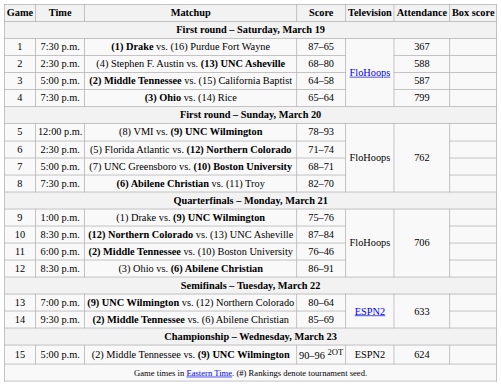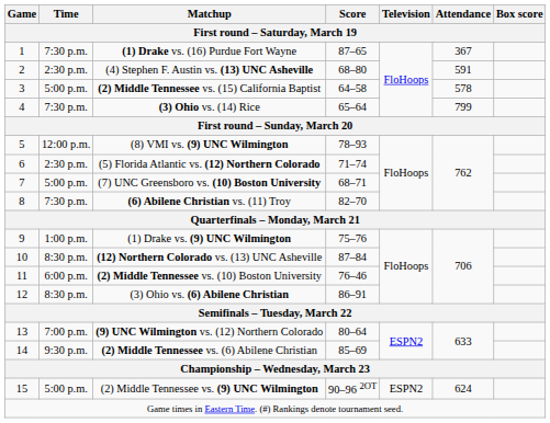 <table class="wikitable" style="font-size: 95%;text-align:center">
 <tr>
 <th>Game</th>
 <th>Time</th>
 <th>Matchup</th>
 <th>Score</th>
 <th>Television</th>
 <th>Attendance</th>
 <th>Box score</th>
 </tr>
 <tr>
 <th colspan="8">First round – Saturday, March 19</th>
 </tr>
 <tr>
 <td>1</td>
 <td>7:30 p.m.</td>
 <td><strong>(1) Drake</strong> vs. (16) Purdue Fort Wayne</td>
 <td>87–65</td>
 <td rowspan=4><a href='#'>FloHoops</a></td>
 <td>367</td>
 <td></td>
 </tr>
 <tr>
 <td>2</td>
 <td>2:30 p.m.</td>
 <td>(4) Stephen F. Austin vs. <strong>(13) UNC Asheville</strong></td>
 <td>68–80</td>
-<td>588</td>
+<td>591</td>
 <td></td>
 </tr>
 <tr>
 <td>3</td>
 <td>5:00 p.m.</td>
 <td><strong>(2) Middle Tennessee</strong> vs. (15) California Baptist</td>
 <td>64–58</td>
-<td>587</td>
+<td>578</td>
 <td></td>
 </tr>
 <tr>
 <td>4</td>
 <td>7:30 p.m.</td>
 <td><strong>(3) Ohio</strong> vs. (14) Rice</td>
 <td>65–64</td>
 <td>799</td>
 <td></td>
 </tr>
 <tr>
 <th colspan="8">First round – Sunday, March 20</th>
 </tr>
 <tr>
 <td>5</td>
 <td>12:00 p.m.</td>
 <td>(8) VMI vs. <strong>(9) UNC Wilmington</strong></td>
 <td>78–93</td>
 <td rowspan=4>FloHoops</td>
 <td rowspan="4">762</td>
 <td></td>
 </tr>
 <tr>
 <td>6</td>
 <td>2:30 p.m.</td>
 <td>(5) Florida Atlantic vs. <strong>(12) Northern Colorado</strong></td>
 <td>71–74</td>
 <td></td>
 </tr>
 <tr>
 <td>7</td>
 <td>5:00 p.m.</td>
 <td>(7) UNC Greensboro vs. <strong>(10) Boston University</strong></td>
 <td>68–71</td>
 <td></td>
 </tr>
 <tr>
 <td>8</td>
 <td>7:30 p.m.</td>
 <td><strong>(6) Abilene Christian</strong> vs. (11) Troy</td>
 <td>82–70</td>
 <td></td>
 </tr>
 <tr>
 <th colspan="8">Quarterfinals – Monday, March 21</th>
 </tr>
 <tr>
 <td>9</td>
 <td>1:00 p.m.</td>
 <td>(1) Drake vs. <strong>(9) UNC Wilmington</strong></td>
 <td>75–76</td>
 <td rowspan=4>FloHoops</td>
 <td rowspan="4">706</td>
 <td></td>
 </tr>
 <tr>
 <td>10</td>
 <td>8:30 p.m.</td>
 <td><strong>(12) Northern Colorado</strong> vs. (13) UNC Asheville</td>
 <td>87–84</td>
 <td></td>
 </tr>
 <tr>
 <td>11</td>
 <td>6:00 p.m.</td>
 <td><strong>(2) Middle Tennessee</strong> vs. (10) Boston University</td>
 <td>76–46</td>
 <td></td>
 </tr>
 <tr>
 <td>12</td>
 <td>8:30 p.m.</td>
 <td>(3) Ohio vs. <strong>(6) Abilene Christian </strong></td>
 <td>86–91</td>
 <td></td>
 </tr>
 <tr>
 <th colspan="8">Semifinals – Tuesday, March 22</th>
 </tr>
 <tr>
 <td>13</td>
 <td>7:00 p.m.</td>
 <td><strong>(9) UNC Wilmington</strong> vs. (12) Northern Colorado</td>
 <td>80–64</td>
 <td rowspan=2><a href='#'>ESPN2</a></td>
 <td rowspan="2">633</td>
 <td></td>
 </tr>
 <tr>
 <td>14</td>
 <td>9:30 p.m.</td>
 <td><strong>(2) Middle Tennessee</strong> vs. (6) Abilene Christian</td>
 <td>85–69</td>
 <td></td>
 </tr>
 <tr>
 <th colspan="8">Championship – Wednesday, March 23</th>
 </tr>
 <tr>
 <td>15</td>
 <td>5:00 p.m.</td>
 <td>(2) Middle Tennessee vs. <strong>(9) UNC Wilmington</strong></td>
 <td>90–96 <sup>2OT</sup></td>
 <td>ESPN2</td>
 <td>624</td>
 <td></td>
 </tr>
 <tr>
 <td colspan=7><small>Game times in <a href='#'>Eastern Time</a>. (#) Rankings denote tournament seed.</small></td>
 </tr>
 </table>
